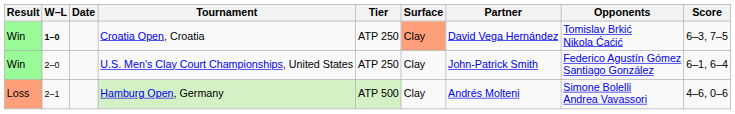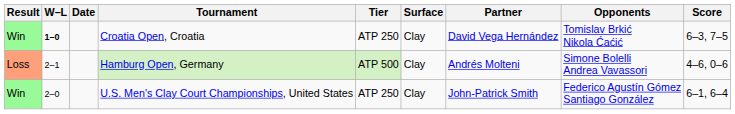 <table class="sortable wikitable">
 <tr>
 <th>Result</th>
 <th class="unsortable">W–L</th>
 <th>Date</th>
 <th>Tournament</th>
 <th>Tier</th>
 <th>Surface</th>
 <th>Partner</th>
 <th>Opponents</th>
 <th class="unsortable">Score</th>
 </tr>
 <tr>
 <td bgcolor=98fb98>Win</td>
 <td><strong><small>1–0</small></strong></td>
 <td><a href='#'></a></td>
 <td><a href='#'>Croatia Open</a>, Croatia</td>
 <td>ATP 250</td>
-<td style="background: lightsalmon;">Clay</td>
+<td>Clay</td>
 <td> <a href='#'>David Vega Hernández</a></td>
 <td> <a href='#'>Tomislav Brkić</a><br> <a href='#'>Nikola Ćaćić</a></td>
 <td>6–3, 7–5</td>
+</tr>
+<tr>
+<td bgcolor=ffa07a>Loss</td>
+<td><small>2–1</small></td>
+<td><a href='#'></a></td>
+<td style=background:#d4f1c5><a href='#'>Hamburg Open</a>, Germany</td>
+<td style=background:#d4f1c5>ATP 500</td>
+<td>Clay</td>
+<td> <a href='#'>Andrés Molteni</a></td>
+<td> <a href='#'>Simone Bolelli</a><br> <a href='#'>Andrea Vavassori</a></td>
+<td>4–6, 0–6</td>
 </tr>
 <tr>
 <td bgcolor=98fb98>Win</td>
 <td><small>2–0</small></td>
 <td><a href='#'></a></td>
 <td><a href='#'>U.S. Men's Clay Court Championships</a>, United States</td>
 <td>ATP 250</td>
 <td>Clay</td>
 <td> <a href='#'>John-Patrick Smith</a></td>
 <td> <a href='#'>Federico Agustín Gómez</a><br> <a href='#'>Santiago González</a></td>
 <td>6–1, 6–4</td>
 </tr>
-<tr>
-<td bgcolor=ffa07a>Loss</td>
-<td><small>2–1</small></td>
-<td><a href='#'></a></td>
-<td style=background:#d4f1c5><a href='#'>Hamburg Open</a>, Germany</td>
-<td style=background:#d4f1c5>ATP 500</td>
-<td>Clay</td>
-<td> <a href='#'>Andrés Molteni</a></td>
-<td> <a href='#'>Simone Bolelli</a><br> <a href='#'>Andrea Vavassori</a></td>
-<td>4–6, 0–6</td>
-</tr>
 </table>
